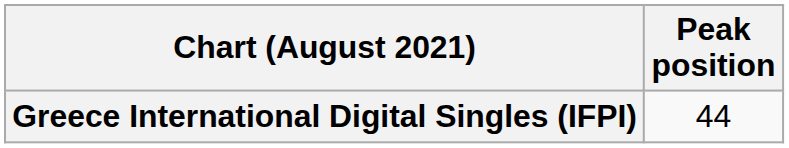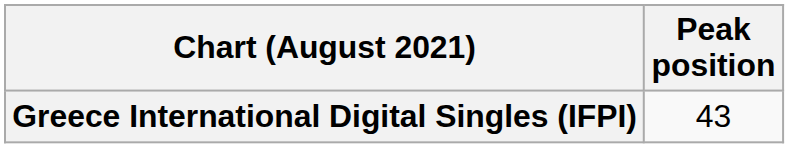 <table class="wikitable plainrowheaders" style="text-align:center">
 <tr>
 <th scope="col">Chart (August 2021)</th>
 <th scope="col">Peak<br>position</th>
 </tr>
 <tr>
 <th scope="row">Greece International Digital Singles (IFPI)</th>
-<td>44</td>
+<td>43</td>
 </tr>
 </table>
